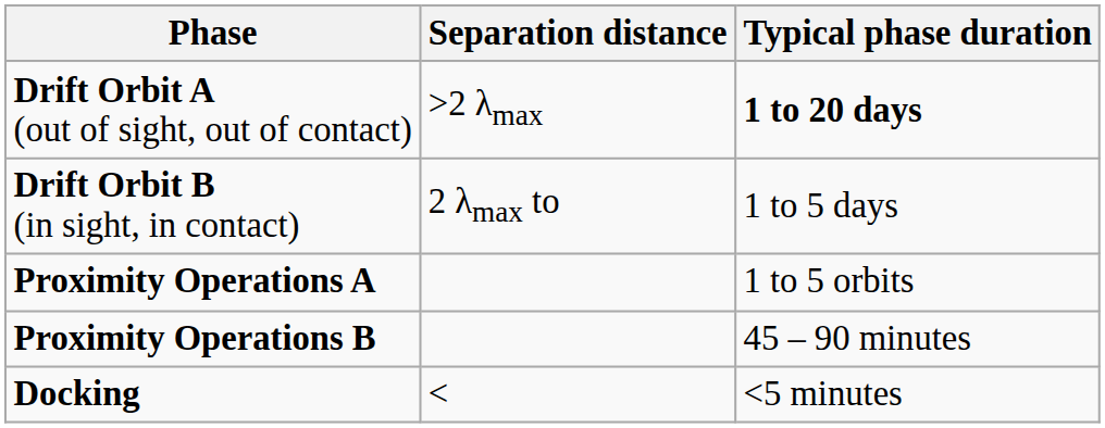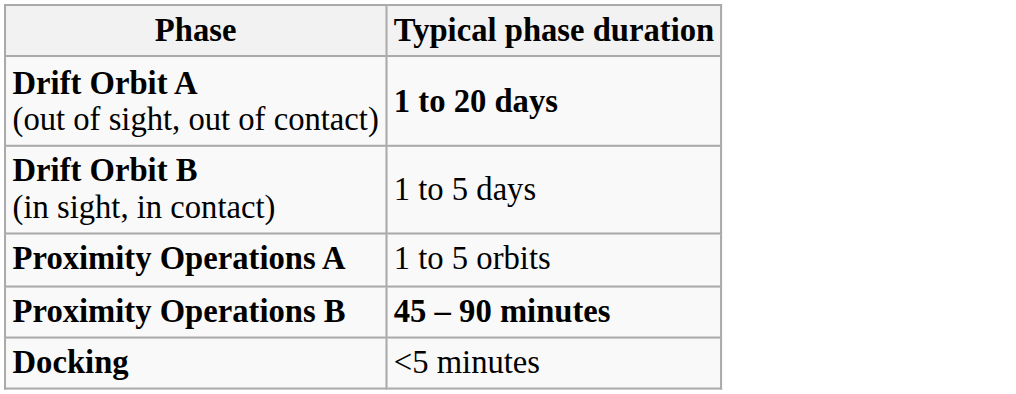 <table class="wikitable">
 <tr>
 <th>Phase</th>
-<th>Separation distance</th>
 <th>Typical phase duration</th>
 </tr>
 <tr>
 <td><strong>Drift Orbit A</strong><br>(out of sight, out of contact)</td>
-<td>>2 λ<sub>max</sub></td>
 <td><strong>1 to 20 days</strong></td>
 </tr>
 <tr>
 <td><strong>Drift Orbit B</strong><br>(in sight, in contact)</td>
-<td>2 λ<sub>max</sub> to </td>
 <td>1 to 5 days</td>
 </tr>
 <tr>
 <td><strong>Proximity Operations A</strong></td>
-<td></td>
 <td>1 to 5 orbits</td>
 </tr>
 <tr>
 <td><strong>Proximity Operations B</strong></td>
-<td></td>
-<td>45 – 90 minutes</td>
+<td><strong>45 – 90 minutes</strong></td>
 </tr>
 <tr>
 <td><strong>Docking</strong></td>
-<td><</td>
 <td><5 minutes</td>
 </tr>
 </table>
